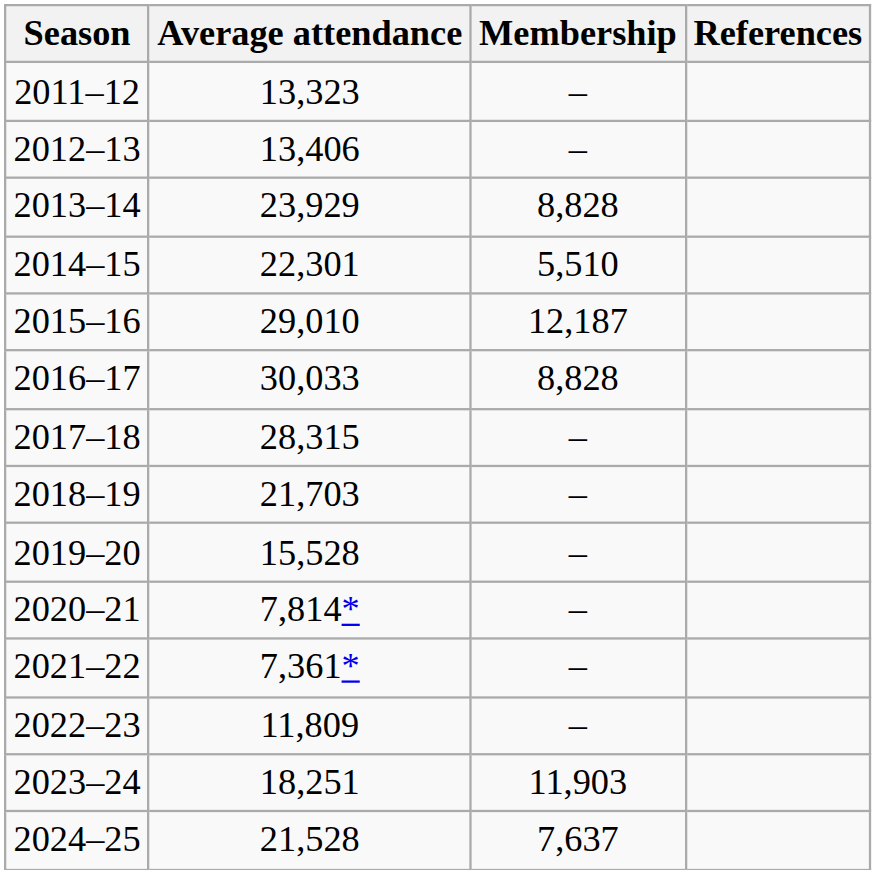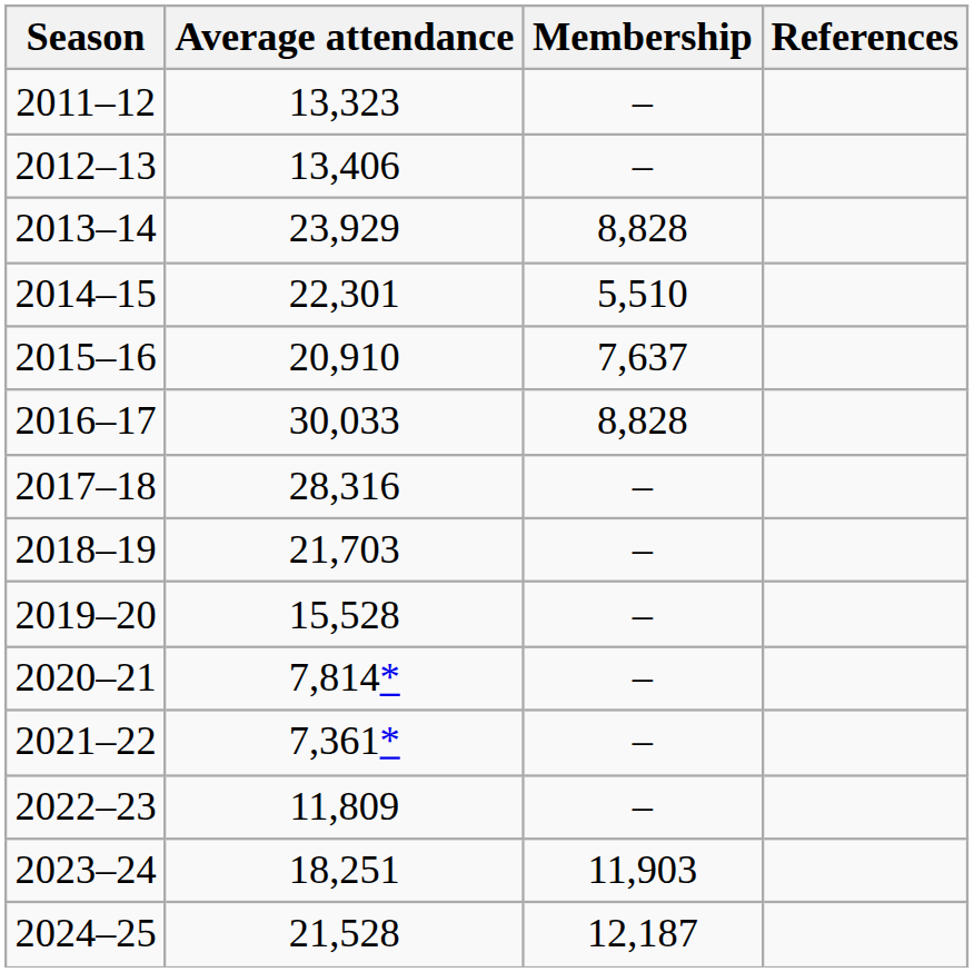 <table class="wikitable" style="text-align: center">
 <tr>
 <th>Season</th>
 <th>Average attendance</th>
 <th>Membership</th>
 <th>References</th>
 </tr>
 <tr>
 <td>2011–12</td>
 <td>13,323</td>
 <td>–</td>
 <td></td>
 </tr>
 <tr>
 <td>2012–13</td>
 <td>13,406</td>
 <td>–</td>
 <td></td>
 </tr>
 <tr>
 <td>2013–14</td>
 <td>23,929</td>
 <td>8,828</td>
 <td></td>
 </tr>
 <tr>
 <td>2014–15</td>
 <td>22,301</td>
 <td>5,510</td>
 <td></td>
 </tr>
 <tr>
 <td>2015–16</td>
-<td>29,010</td>
-<td>12,187</td>
+<td>20,910</td>
+<td>7,637</td>
 <td></td>
 </tr>
 <tr>
 <td>2016–17</td>
 <td>30,033</td>
 <td>8,828</td>
 <td></td>
 </tr>
 <tr>
 <td>2017–18</td>
-<td>28,315</td>
+<td>28,316</td>
 <td>–</td>
 <td></td>
 </tr>
 <tr>
 <td>2018–19</td>
 <td>21,703</td>
 <td>–</td>
 <td></td>
 </tr>
 <tr>
 <td>2019–20</td>
 <td>15,528</td>
 <td>–</td>
 <td></td>
 </tr>
 <tr>
 <td>2020–21</td>
 <td>7,814<a href='#'>*</a></td>
 <td>–</td>
 <td></td>
 </tr>
 <tr>
 <td>2021–22</td>
 <td>7,361<a href='#'>*</a></td>
 <td>–</td>
 <td></td>
 </tr>
 <tr>
 <td>2022–23</td>
 <td>11,809</td>
 <td>–</td>
 <td></td>
 </tr>
 <tr>
 <td>2023–24</td>
 <td>18,251</td>
 <td>11,903</td>
 <td></td>
 </tr>
 <tr>
 <td>2024–25</td>
 <td>21,528</td>
-<td>7,637</td>
+<td>12,187</td>
 <td></td>
 </tr>
 </table>
